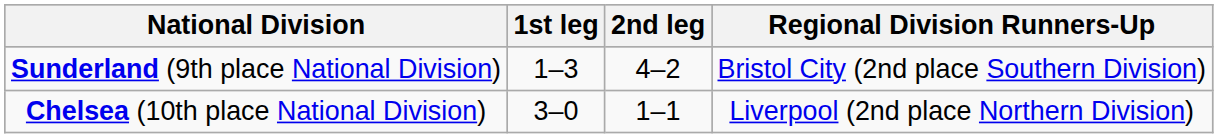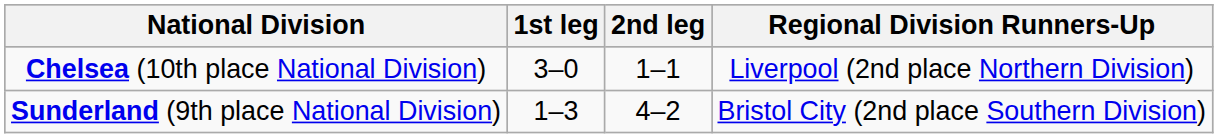 <table class="wikitable">
 <tr>
 <th>National Division</th>
 <th>1st leg</th>
 <th>2nd leg</th>
 <th>Regional Division Runners-Up</th>
 </tr>
 <tr align=center>
+<td><strong><a href='#'>Chelsea</a></strong> (10th place <a href='#'>National Division</a>)</td>
+<td>3–0</td>
+<td>1–1</td>
+<td><a href='#'>Liverpool</a> (2nd place <a href='#'>Northern Division</a>)</td>
+</tr>
+<tr align=center>
 <td><strong><a href='#'>Sunderland</a></strong> (9th place <a href='#'>National Division</a>)</td>
 <td>1–3</td>
 <td>4–2</td>
 <td><a href='#'>Bristol City</a> (2nd place <a href='#'>Southern Division</a>)</td>
 </tr>
-<tr align=center>
-<td><strong><a href='#'>Chelsea</a></strong> (10th place <a href='#'>National Division</a>)</td>
-<td>3–0</td>
-<td>1–1</td>
-<td><a href='#'>Liverpool</a> (2nd place <a href='#'>Northern Division</a>)</td>
-</tr>
 </table>
